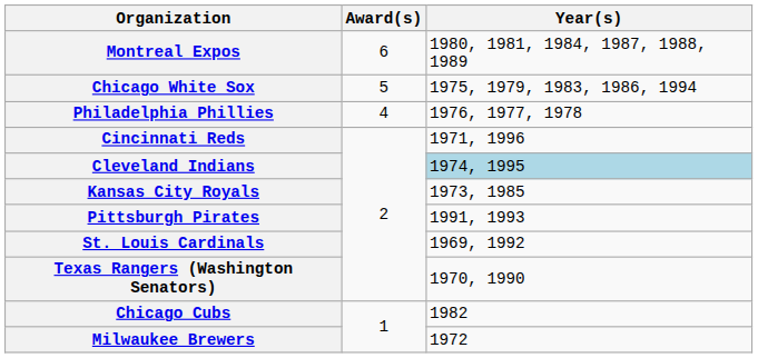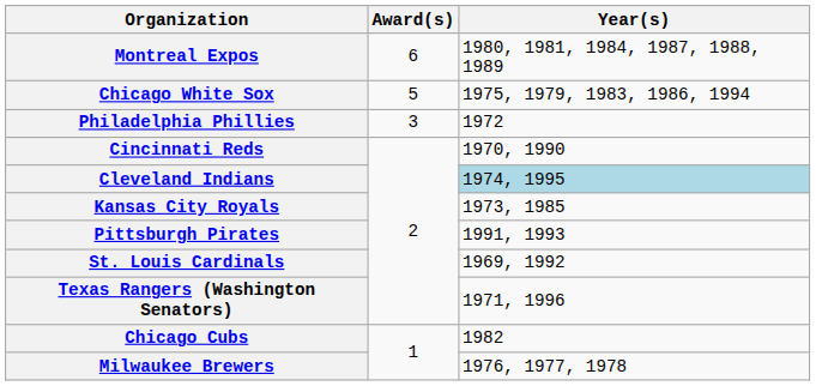 <table class="wikitable sortable plainrowheaders" style="text-align:left">
 <tr>
 <th scope="col">Organization</th>
 <th scope="col">Award(s)</th>
 <th scope="col">Year(s)</th>
 </tr>
 <tr>
 <th scope="row"><a href='#'>Montreal Expos</a></th>
 <td style="text-align:center">6</td>
 <td>1980, 1981, 1984, 1987, 1988, 1989</td>
 </tr>
 <tr>
 <th scope="row"><a href='#'>Chicago White Sox</a></th>
 <td style="text-align:center">5</td>
 <td>1975, 1979, 1983, 1986, 1994</td>
 </tr>
 <tr>
 <th scope="row"><a href='#'>Philadelphia Phillies</a></th>
-<td style="text-align:center">4</td>
-<td>1976, 1977, 1978</td>
+<td style="text-align:center">3</td>
+<td>1972</td>
 </tr>
 <tr>
 <th scope="row"><a href='#'>Cincinnati Reds</a></th>
 <td style="text-align:center" rowspan="6">2</td>
-<td>1971, 1996</td>
+<td>1970, 1990</td>
 </tr>
 <tr>
 <th scope="row"><a href='#'>Cleveland Indians</a></th>
 <td style="background: lightblue;">1974, 1995</td>
 </tr>
 <tr>
 <th scope="row"><a href='#'>Kansas City Royals</a></th>
 <td>1973, 1985</td>
 </tr>
 <tr>
 <th scope="row"><a href='#'>Pittsburgh Pirates</a></th>
 <td>1991, 1993</td>
 </tr>
 <tr>
 <th scope="row"><a href='#'>St. Louis Cardinals</a></th>
 <td>1969, 1992</td>
 </tr>
 <tr>
 <th scope="row"><a href='#'>Texas Rangers</a> (Washington Senators)</th>
-<td>1970, 1990</td>
+<td>1971, 1996</td>
 </tr>
 <tr>
 <th scope="row"><a href='#'>Chicago Cubs</a></th>
 <td style="text-align:center" rowspan="2">1</td>
 <td>1982</td>
 </tr>
 <tr>
 <th scope="row"><a href='#'>Milwaukee Brewers</a></th>
-<td>1972</td>
+<td>1976, 1977, 1978</td>
 </tr>
 </table>
